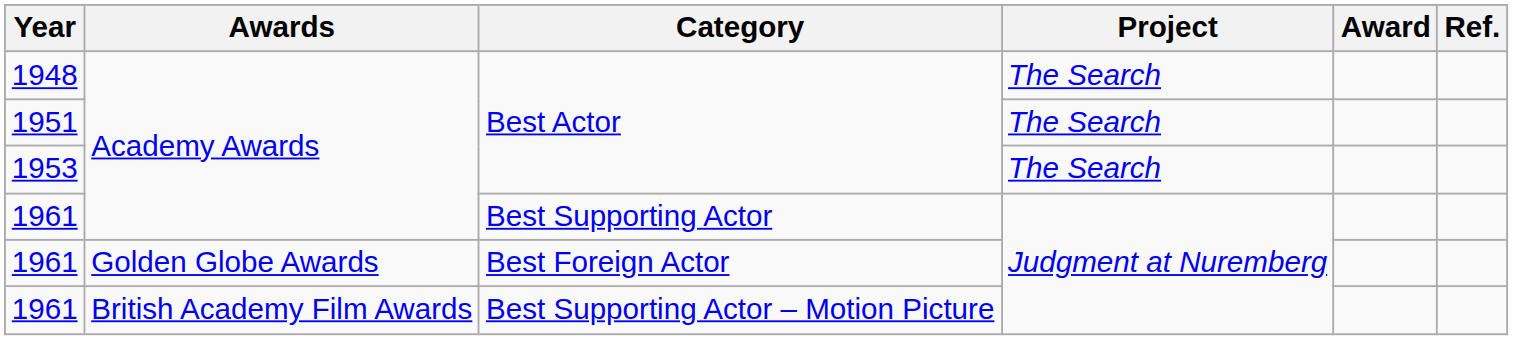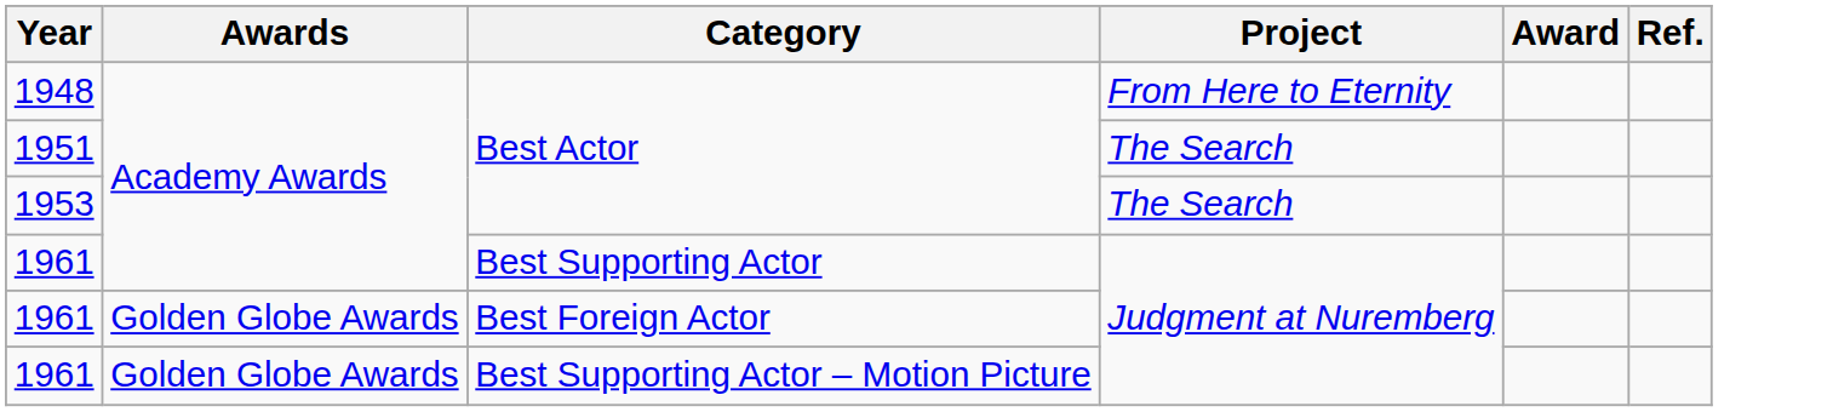 <table class="wikitable">
 <tr>
 <th>Year</th>
 <th>Awards</th>
 <th>Category</th>
 <th>Project</th>
 <th>Award</th>
 <th>Ref.</th>
 </tr>
 <tr>
 <td><a href='#'>1948</a></td>
 <td rowspan="4"><a href='#'>Academy Awards</a></td>
 <td rowspan="3"><a href='#'>Best Actor</a></td>
-<td><em><a href='#'>The Search</a></em></td>
+<td><em><a href='#'>From Here to Eternity</a></em></td>
 <td></td>
 <td></td>
 </tr>
 <tr>
 <td><a href='#'>1951</a></td>
 <td><em><a href='#'>The Search</a></em></td>
 <td></td>
 <td></td>
 </tr>
 <tr>
 <td><a href='#'>1953</a></td>
 <td><em><a href='#'>The Search</a></em></td>
 <td></td>
 <td></td>
 </tr>
 <tr>
 <td><a href='#'>1961</a></td>
 <td><a href='#'>Best Supporting Actor</a></td>
 <td rowspan="3"><em><a href='#'>Judgment at Nuremberg</a></em></td>
 <td></td>
 <td></td>
 </tr>
 <tr>
 <td><a href='#'>1961</a></td>
 <td><a href='#'>Golden Globe Awards</a></td>
 <td><a href='#'>Best Foreign Actor</a></td>
 <td></td>
 <td></td>
 </tr>
 <tr>
 <td><a href='#'>1961</a></td>
-<td><a href='#'>British Academy Film Awards</a></td>
+<td><a href='#'>Golden Globe Awards</a></td>
 <td><a href='#'>Best Supporting Actor – Motion Picture</a></td>
 <td></td>
 <td></td>
 </tr>
 </table>
